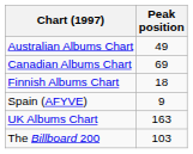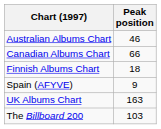 <table class="wikitable">
 <tr>
 <th>Chart (1997)</th>
 <th>Peak<br>position</th>
 </tr>
 <tr>
 <td><a href='#'>Australian Albums Chart</a></td>
-<td align="center">49</td>
+<td align="center">46</td>
 </tr>
 <tr>
 <td align="left"><a href='#'>Canadian Albums Chart</a></td>
-<td style="text-align:center;">69</td>
+<td style="text-align:center;">66</td>
 </tr>
 <tr>
 <td><a href='#'>Finnish Albums Chart</a></td>
 <td align="center">18</td>
 </tr>
 <tr>
 <td>Spain (<a href='#'>AFYVE</a>)</td>
 <td align="center">9</td>
 </tr>
 <tr>
 <td><a href='#'>UK Albums Chart</a></td>
 <td align="center">163</td>
 </tr>
 <tr>
 <td>The <a href='#'><em>Billboard</em> 200</a></td>
 <td align="center">103</td>
 </tr>
 </table>
